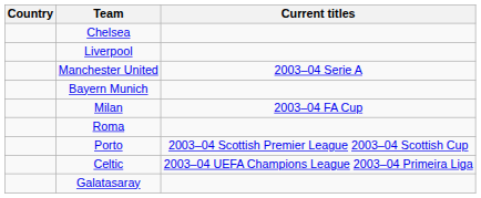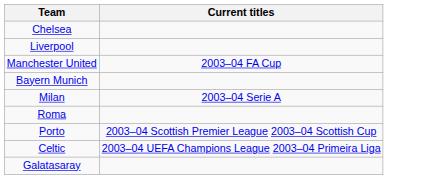 <table class="wikitable sortable" style="text-align:center">
 <tr>
-<th>Country</th>
 <th>Team</th>
 <th>Current titles</th>
 </tr>
 <tr>
-<td></td>
 <td><a href='#'>Chelsea</a></td>
 <td></td>
 </tr>
 <tr>
-<td></td>
 <td><a href='#'>Liverpool</a></td>
 <td></td>
 </tr>
 <tr>
-<td></td>
 <td><a href='#'>Manchester United</a></td>
-<td><a href='#'>2003–04 Serie A</a></td>
+<td><a href='#'>2003–04 FA Cup</a></td>
 </tr>
 <tr>
-<td></td>
 <td><a href='#'>Bayern Munich</a></td>
 <td></td>
 </tr>
 <tr>
-<td></td>
 <td><a href='#'>Milan</a></td>
-<td><a href='#'>2003–04 FA Cup</a></td>
+<td><a href='#'>2003–04 Serie A</a></td>
 </tr>
 <tr>
-<td></td>
 <td><a href='#'>Roma</a></td>
 <td></td>
 </tr>
 <tr>
-<td></td>
 <td><a href='#'>Porto</a></td>
 <td><a href='#'>2003–04 Scottish Premier League</a> <a href='#'>2003–04 Scottish Cup</a></td>
 </tr>
 <tr>
-<td></td>
 <td><a href='#'>Celtic</a></td>
 <td><a href='#'>2003–04 UEFA Champions League</a> <a href='#'>2003–04 Primeira Liga</a></td>
 </tr>
 <tr>
-<td></td>
 <td><a href='#'>Galatasaray</a></td>
 <td></td>
 </tr>
 </table>
